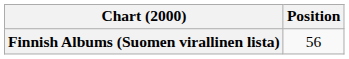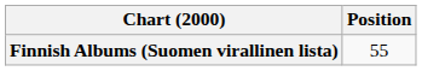 <table class="wikitable plainrowheaders" style="text-align:center">
 <tr>
 <th scope="col">Chart (2000)</th>
 <th scope="col">Position</th>
 </tr>
 <tr>
 <th scope="row">Finnish Albums (Suomen virallinen lista)</th>
-<td>56</td>
+<td>55</td>
 </tr>
 </table>
